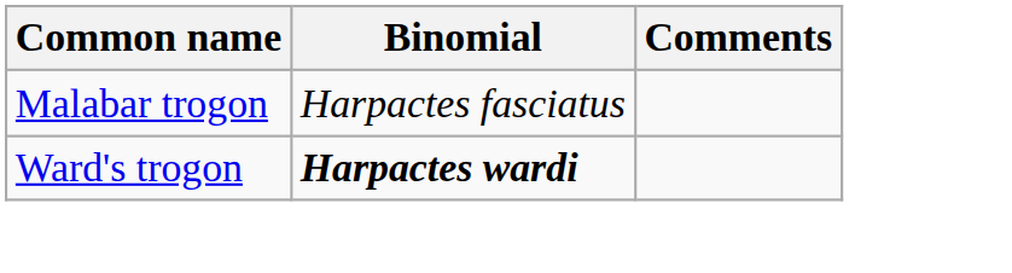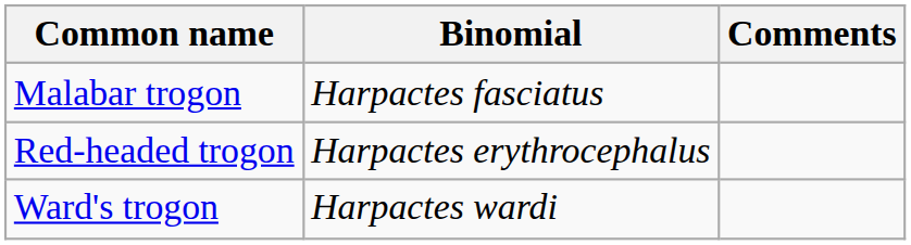 <table class="wikitable">
 <tr>
 <th>Common name</th>
 <th>Binomial</th>
 <th>Comments</th>
 </tr>
 <tr>
 <td><a href='#'>Malabar trogon</a></td>
 <td><em>Harpactes fasciatus</em></td>
 <td></td>
 </tr>
 <tr>
+<td><a href='#'>Red-headed trogon</a></td>
+<td><em>Harpactes erythrocephalus</em></td>
+<td></td>
+</tr>
+<tr>
 <td><a href='#'>Ward's trogon</a></td>
-<td><strong><em>Harpactes wardi</em></strong></td>
+<td><em>Harpactes wardi</em></td>
 <td></td>
 </tr>
 </table>
